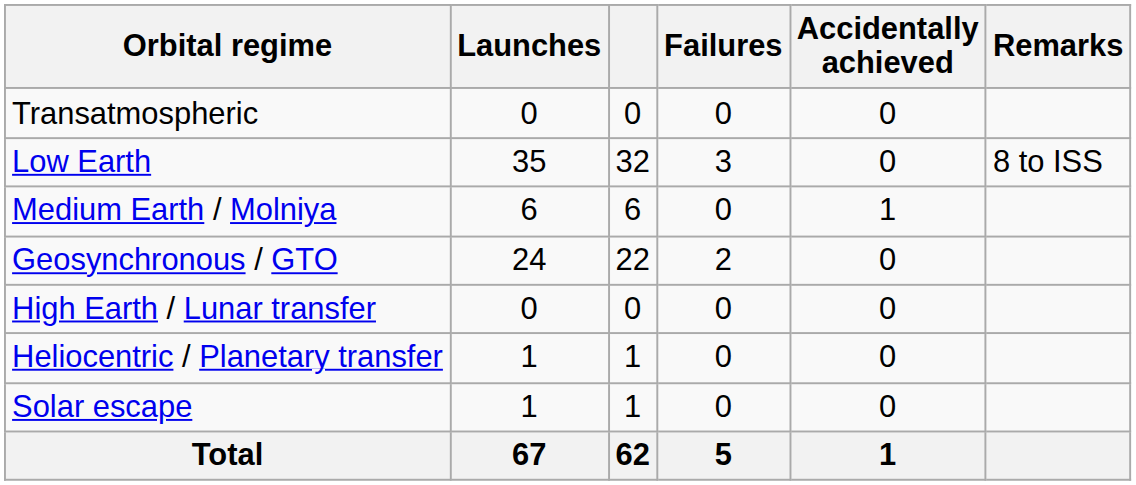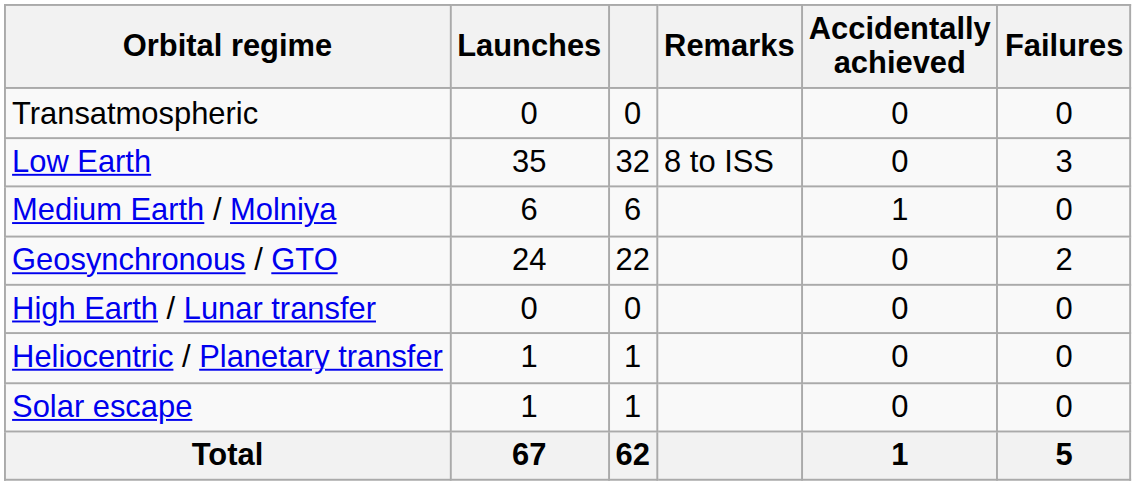 <table class="wikitable sortable" style=text-align:center>
 <tr>
 <th>Orbital regime</th>
 <th>Launches</th>
 <th></th>
+<th>Remarks</th>
+<th>Accidentally<br>achieved</th>
 <th>Failures</th>
-<th>Accidentally<br>achieved</th>
-<th>Remarks</th>
 </tr>
 <tr>
 <td align=left>Transatmospheric</td>
 <td>0</td>
 <td>0</td>
+<td></td>
 <td>0</td>
 <td>0</td>
-<td></td>
 </tr>
 <tr>
 <td align=left><a href='#'>Low Earth</a></td>
 <td>35</td>
 <td>32</td>
+<td align=left>8 to ISS</td>
+<td>0</td>
 <td>3</td>
-<td>0</td>
-<td align=left>8 to ISS</td>
 </tr>
 <tr>
 <td align=left><a href='#'>Medium Earth</a> / <a href='#'>Molniya</a></td>
 <td>6</td>
 <td>6</td>
+<td></td>
+<td>1</td>
 <td>0</td>
-<td>1</td>
-<td></td>
 </tr>
 <tr>
 <td align=left><a href='#'>Geosynchronous</a> / <a href='#'>GTO</a></td>
 <td>24</td>
 <td>22</td>
+<td></td>
+<td>0</td>
 <td>2</td>
-<td>0</td>
-<td></td>
 </tr>
 <tr>
 <td align=left><a href='#'>High Earth</a> / <a href='#'>Lunar transfer</a></td>
 <td>0</td>
 <td>0</td>
+<td></td>
 <td>0</td>
 <td>0</td>
-<td></td>
 </tr>
 <tr>
 <td align=left><a href='#'>Heliocentric</a> / <a href='#'>Planetary transfer</a></td>
 <td>1</td>
 <td>1</td>
+<td></td>
 <td>0</td>
 <td>0</td>
-<td></td>
 </tr>
 <tr>
 <td align=left><a href='#'>Solar escape</a></td>
 <td>1</td>
 <td>1</td>
+<td></td>
 <td>0</td>
 <td>0</td>
-<td></td>
 </tr>
 <tr class="sortbottom">
 <th>Total</th>
 <th>67</th>
 <th>62</th>
+<th></th>
+<th>1</th>
 <th>5</th>
-<th>1</th>
-<th></th>
 </tr>
 </table>
